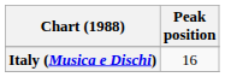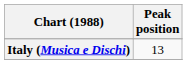 <table class="wikitable sortable plainrowheaders" style="text-align:center">
 <tr>
 <th scope="col">Chart (1988)</th>
 <th scope="col">Peak<br> position</th>
 </tr>
 <tr>
 </tr>
 <tr>
 </tr>
 <tr>
 </tr>
 <tr>
 </tr>
 <tr>
 <th scope="row">Italy (<em><a href='#'>Musica e Dischi</a></em>)</th>
-<td>16</td>
+<td>13</td>
 </tr>
 <tr>
 </tr>
 <tr>
 </tr>
 <tr>
 </tr>
 <tr>
 </tr>
 <tr>
 </tr>
 </table>
